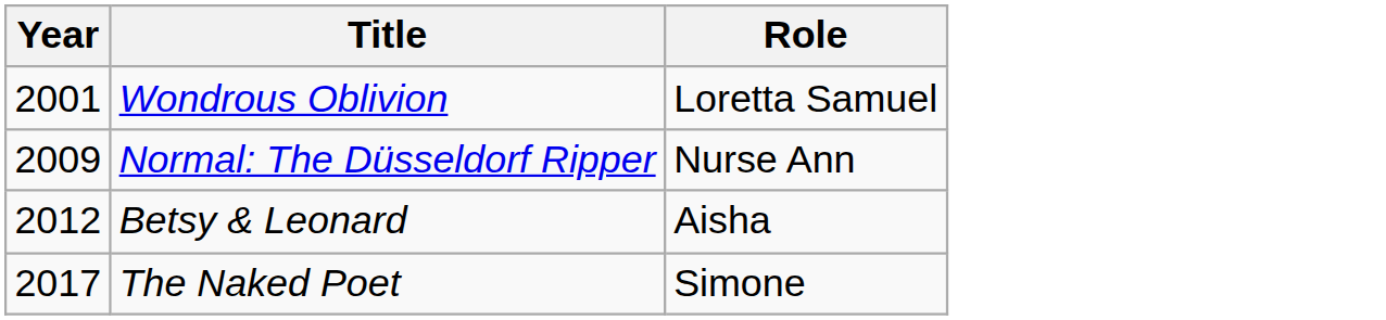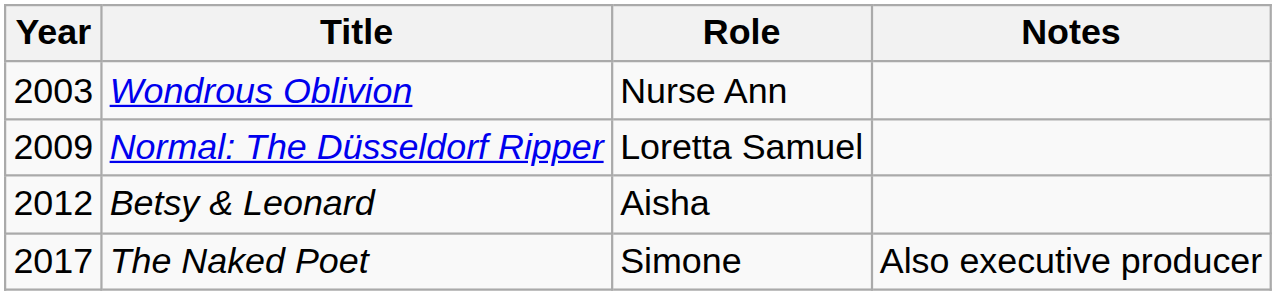 <table class="wikitable sortable">
 <tr>
 <th>Year</th>
 <th>Title</th>
 <th>Role</th>
+<th>Notes</th>
 </tr>
 <tr>
-<td>2001</td>
+<td>2003</td>
 <td><em><a href='#'>Wondrous Oblivion</a></em></td>
-<td>Loretta Samuel</td>
+<td>Nurse Ann</td>
+<td></td>
 </tr>
 <tr>
 <td>2009</td>
 <td><em><a href='#'>Normal: The Düsseldorf Ripper</a></em></td>
-<td>Nurse Ann</td>
+<td>Loretta Samuel</td>
+<td></td>
 </tr>
 <tr>
 <td>2012</td>
 <td><em>Betsy & Leonard</em></td>
 <td>Aisha</td>
+<td></td>
 </tr>
 <tr>
 <td>2017</td>
 <td><em>The Naked Poet</em></td>
 <td>Simone</td>
+<td>Also executive producer</td>
 </tr>
 </table>
